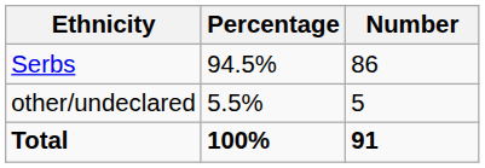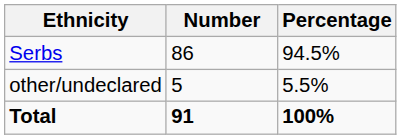 <table class="wikitable">
 <tr>
 <th width="100px">Ethnicity</th>
+<th width="80px">Number</th>
 <th width="80px">Percentage</th>
-<th width="80px">Number</th>
 </tr>
 <tr>
 <td><a href='#'>Serbs</a></td>
+<td>86</td>
 <td>94.5%</td>
-<td>86</td>
 </tr>
 <tr>
 <td>other/undeclared</td>
+<td>5</td>
 <td>5.5%</td>
-<td>5</td>
 </tr>
 <tr>
 <td><strong>Total</strong></td>
+<td><strong>91</strong></td>
 <td><strong>100%</strong></td>
-<td><strong>91</strong></td>
 </tr>
 </table>
